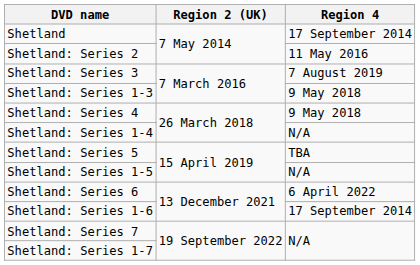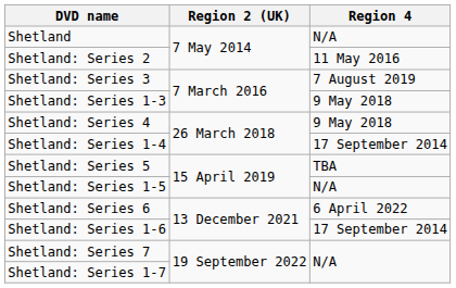 <table class="wikitable">
 <tr>
 <th>DVD name</th>
 <th>Region 2 (UK)</th>
 <th>Region 4</th>
 </tr>
 <tr>
 <td>Shetland</td>
 <td rowspan="2">7 May 2014</td>
-<td>17 September 2014</td>
+<td>N/A</td>
 </tr>
 <tr>
 <td>Shetland: Series 2</td>
 <td>11 May 2016</td>
 </tr>
 <tr>
 <td>Shetland: Series 3</td>
 <td rowspan="2">7 March 2016</td>
 <td>7 August 2019</td>
 </tr>
 <tr>
 <td>Shetland: Series 1-3</td>
 <td>9 May 2018</td>
 </tr>
 <tr>
 <td>Shetland: Series 4</td>
 <td rowspan="2">26 March 2018</td>
 <td>9 May 2018</td>
 </tr>
 <tr>
 <td>Shetland: Series 1-4</td>
-<td>N/A</td>
+<td>17 September 2014</td>
 </tr>
 <tr>
 <td>Shetland: Series 5</td>
 <td rowspan="2">15 April 2019</td>
 <td>TBA</td>
 </tr>
 <tr>
 <td>Shetland: Series 1-5</td>
 <td>N/A</td>
 </tr>
 <tr>
 <td>Shetland: Series 6</td>
 <td rowspan="2">13 December 2021</td>
 <td>6 April 2022</td>
 </tr>
 <tr>
 <td>Shetland: Series 1-6</td>
 <td>17 September 2014</td>
 </tr>
 <tr>
 <td>Shetland: Series 7</td>
 <td rowspan="2">19 September 2022</td>
 <td rowspan="2">N/A</td>
 </tr>
 <tr>
 <td>Shetland: Series 1-7</td>
 </tr>
 </table>
